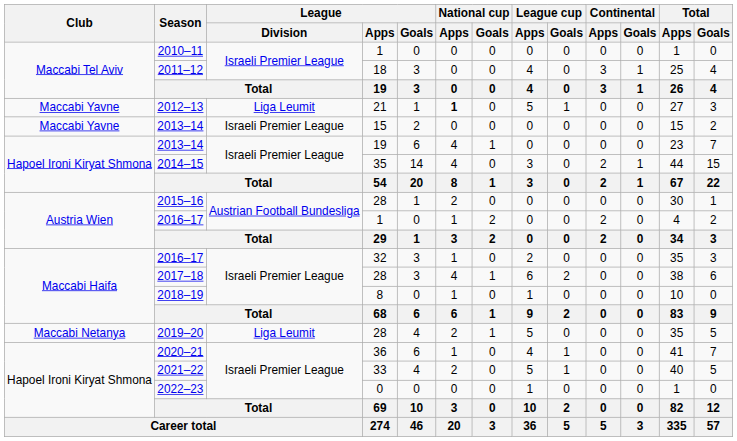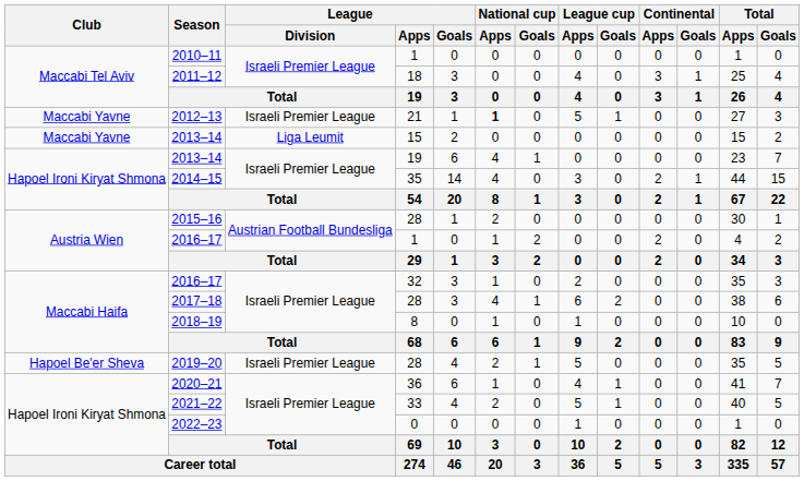 <table class="wikitable" style="text-align:center">
 <tr>
 <th rowspan="2">Club</th>
 <th rowspan="2">Season</th>
 <th colspan="3">League</th>
 <th colspan="2">National cup</th>
 <th colspan="2">League cup</th>
 <th colspan="2">Continental</th>
 <th colspan="2">Total</th>
 </tr>
 <tr>
 <th>Division</th>
 <th>Apps</th>
 <th>Goals</th>
 <th>Apps</th>
 <th>Goals</th>
 <th>Apps</th>
 <th>Goals</th>
 <th>Apps</th>
 <th>Goals</th>
 <th>Apps</th>
 <th>Goals</th>
 </tr>
 <tr>
 <td rowspan="3"><a href='#'>Maccabi Tel Aviv</a></td>
 <td><a href='#'>2010–11</a></td>
 <td rowspan="2"><a href='#'>Israeli Premier League</a></td>
 <td>1</td>
 <td>0</td>
 <td>0</td>
 <td>0</td>
 <td>0</td>
 <td>0</td>
 <td>0</td>
 <td>0</td>
 <td>1</td>
 <td>0</td>
 </tr>
 <tr>
 <td><a href='#'>2011–12</a></td>
 <td>18</td>
 <td>3</td>
 <td>0</td>
 <td>0</td>
 <td>4</td>
 <td>0</td>
 <td>3</td>
 <td>1</td>
 <td>25</td>
 <td>4</td>
 </tr>
 <tr>
 <th colspan="2">Total</th>
 <th>19</th>
 <th>3</th>
 <th>0</th>
 <th>0</th>
 <th>4</th>
 <th>0</th>
 <th>3</th>
 <th>1</th>
 <th>26</th>
 <th>4</th>
 </tr>
 <tr>
 <td><a href='#'>Maccabi Yavne</a></td>
 <td><a href='#'>2012–13</a></td>
-<td><a href='#'>Liga Leumit</a></td>
+<td>Israeli Premier League</td>
 <td>21</td>
 <td>1</td>
 <td><strong>1</strong></td>
 <td>0</td>
 <td>5</td>
 <td>1</td>
 <td>0</td>
 <td>0</td>
 <td>27</td>
 <td>3</td>
 </tr>
 <tr>
 <td><a href='#'>Maccabi Yavne</a></td>
 <td><a href='#'>2013–14</a></td>
-<td>Israeli Premier League</td>
+<td><a href='#'>Liga Leumit</a></td>
 <td>15</td>
 <td>2</td>
 <td>0</td>
 <td>0</td>
 <td>0</td>
 <td>0</td>
 <td>0</td>
 <td>0</td>
 <td>15</td>
 <td>2</td>
 </tr>
 <tr>
 <td rowspan="3"><a href='#'>Hapoel Ironi Kiryat Shmona</a></td>
 <td><a href='#'>2013–14</a></td>
 <td rowspan="2">Israeli Premier League</td>
 <td>19</td>
 <td>6</td>
 <td>4</td>
 <td>1</td>
 <td>0</td>
 <td>0</td>
 <td>0</td>
 <td>0</td>
 <td>23</td>
 <td>7</td>
 </tr>
 <tr>
 <td><a href='#'>2014–15</a></td>
 <td>35</td>
 <td>14</td>
 <td>4</td>
 <td>0</td>
 <td>3</td>
 <td>0</td>
 <td>2</td>
 <td>1</td>
 <td>44</td>
 <td>15</td>
 </tr>
 <tr>
 <th colspan="2">Total</th>
 <th>54</th>
 <th>20</th>
 <th>8</th>
 <th>1</th>
 <th>3</th>
 <th>0</th>
 <th>2</th>
 <th>1</th>
 <th>67</th>
 <th>22</th>
 </tr>
 <tr>
 <td rowspan="3"><a href='#'>Austria Wien</a></td>
 <td><a href='#'>2015–16</a></td>
 <td rowspan="2"><a href='#'>Austrian Football Bundesliga</a></td>
 <td>28</td>
 <td>1</td>
 <td>2</td>
 <td>0</td>
 <td>0</td>
 <td>0</td>
 <td>0</td>
 <td>0</td>
 <td>30</td>
 <td>1</td>
 </tr>
 <tr>
 <td><a href='#'>2016–17</a></td>
 <td>1</td>
 <td>0</td>
 <td>1</td>
 <td>2</td>
 <td>0</td>
 <td>0</td>
 <td>2</td>
 <td>0</td>
 <td>4</td>
 <td>2</td>
 </tr>
 <tr>
 <th colspan="2">Total</th>
 <th>29</th>
 <th>1</th>
 <th>3</th>
 <th>2</th>
 <th>0</th>
 <th>0</th>
 <th>2</th>
 <th>0</th>
 <th>34</th>
 <th>3</th>
 </tr>
 <tr>
 <td rowspan="4"><a href='#'>Maccabi Haifa</a></td>
 <td><a href='#'>2016–17</a></td>
 <td rowspan="3">Israeli Premier League</td>
 <td>32</td>
 <td>3</td>
 <td>1</td>
 <td>0</td>
 <td>2</td>
 <td>0</td>
 <td>0</td>
 <td>0</td>
 <td>35</td>
 <td>3</td>
 </tr>
 <tr>
 <td><a href='#'>2017–18</a></td>
 <td>28</td>
 <td>3</td>
 <td>4</td>
 <td>1</td>
 <td>6</td>
 <td>2</td>
 <td>0</td>
 <td>0</td>
 <td>38</td>
 <td>6</td>
 </tr>
 <tr>
 <td><a href='#'>2018–19</a></td>
 <td>8</td>
 <td>0</td>
 <td>1</td>
 <td>0</td>
 <td>1</td>
 <td>0</td>
 <td>0</td>
 <td>0</td>
 <td>10</td>
 <td>0</td>
 </tr>
 <tr>
 <th colspan="2">Total</th>
 <th>68</th>
 <th>6</th>
 <th>6</th>
 <th>1</th>
 <th>9</th>
 <th>2</th>
 <th>0</th>
 <th>0</th>
 <th>83</th>
 <th>9</th>
 </tr>
 <tr>
-<td><a href='#'>Maccabi Netanya</a></td>
+<td><a href='#'>Hapoel Be'er Sheva</a></td>
 <td><a href='#'>2019–20</a></td>
-<td><a href='#'>Liga Leumit</a></td>
+<td>Israeli Premier League</td>
 <td>28</td>
 <td>4</td>
 <td>2</td>
 <td>1</td>
 <td>5</td>
 <td>0</td>
 <td>0</td>
 <td>0</td>
 <td>35</td>
 <td>5</td>
 </tr>
 <tr>
 <td rowspan="4">Hapoel Ironi Kiryat Shmona</td>
 <td><a href='#'>2020–21</a></td>
 <td rowspan="3">Israeli Premier League</td>
 <td>36</td>
 <td>6</td>
 <td>1</td>
 <td>0</td>
 <td>4</td>
 <td>1</td>
 <td>0</td>
 <td>0</td>
 <td>41</td>
 <td>7</td>
 </tr>
 <tr>
 <td><a href='#'>2021–22</a></td>
 <td>33</td>
 <td>4</td>
 <td>2</td>
 <td>0</td>
 <td>5</td>
 <td>1</td>
 <td>0</td>
 <td>0</td>
 <td>40</td>
 <td>5</td>
 </tr>
 <tr>
 <td><a href='#'>2022–23</a></td>
 <td>0</td>
 <td>0</td>
 <td>0</td>
 <td>0</td>
 <td>1</td>
 <td>0</td>
 <td>0</td>
 <td>0</td>
 <td>1</td>
 <td>0</td>
 </tr>
 <tr>
 <th colspan="2">Total</th>
 <th>69</th>
 <th>10</th>
 <th>3</th>
 <th>0</th>
 <th>10</th>
 <th>2</th>
 <th>0</th>
 <th>0</th>
 <th>82</th>
 <th>12</th>
 </tr>
 <tr>
 <th colspan="3">Career total</th>
 <th>274</th>
 <th>46</th>
 <th>20</th>
 <th>3</th>
 <th>36</th>
 <th>5</th>
 <th>5</th>
 <th>3</th>
 <th>335</th>
 <th>57</th>
 </tr>
 </table>
